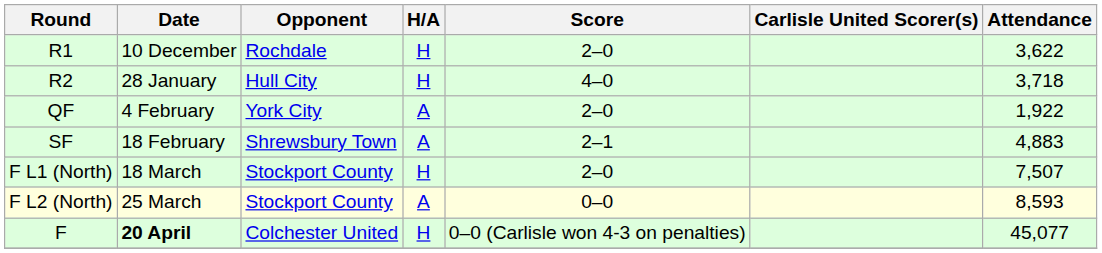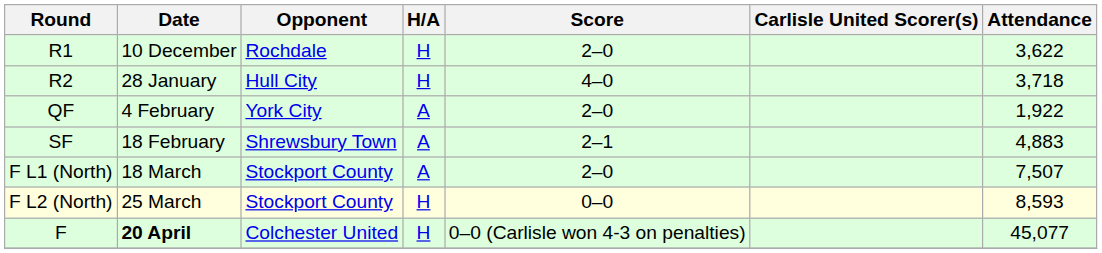 <table class="wikitable" style="text-align:center">
 <tr>
 <th>Round</th>
 <th>Date</th>
 <th>Opponent</th>
 <th>H/A</th>
 <th>Score</th>
 <th>Carlisle United Scorer(s)</th>
 <th>Attendance</th>
 </tr>
 <tr bgcolor=#ddffdd>
 <td>R1</td>
 <td align=left>10 December</td>
 <td align=left><a href='#'>Rochdale</a></td>
 <td><a href='#'>H</a></td>
 <td>2–0</td>
 <td align=left></td>
 <td>3,622</td>
 </tr>
 <tr bgcolor=#ddffdd>
 <td>R2</td>
 <td align=left>28 January</td>
 <td align=left><a href='#'>Hull City</a></td>
 <td><a href='#'>H</a></td>
 <td>4–0</td>
 <td align=left></td>
 <td>3,718</td>
 </tr>
 <tr bgcolor=#ddffdd>
 <td>QF</td>
 <td align=left>4 February</td>
 <td align=left><a href='#'>York City</a></td>
 <td><a href='#'>A</a></td>
 <td>2–0</td>
 <td align=left></td>
 <td>1,922</td>
 </tr>
 <tr bgcolor=#ddffdd>
 <td>SF</td>
 <td align=left>18 February</td>
 <td align=left><a href='#'>Shrewsbury Town</a></td>
 <td><a href='#'>A</a></td>
 <td>2–1</td>
 <td align=left></td>
 <td>4,883</td>
 </tr>
 <tr bgcolor=#ddffdd>
 <td>F L1 (North)</td>
 <td align=left>18 March</td>
 <td align=left><a href='#'>Stockport County</a></td>
-<td><a href='#'>H</a></td>
+<td><a href='#'>A</a></td>
 <td>2–0</td>
 <td align=left></td>
 <td>7,507</td>
 </tr>
 <tr bgcolor=#ffffdd>
 <td>F L2 (North)</td>
 <td align=left>25 March</td>
 <td align=left><a href='#'>Stockport County</a></td>
-<td><a href='#'>A</a></td>
+<td><a href='#'>H</a></td>
 <td>0–0</td>
 <td align=left></td>
 <td>8,593</td>
 </tr>
 <tr bgcolor=#ddffdd>
 <td>F</td>
 <td align=left><strong>20 April</strong></td>
 <td align=left><a href='#'>Colchester United</a></td>
 <td><a href='#'>H</a></td>
 <td>0–0 (Carlisle won 4-3 on penalties)</td>
 <td align=left></td>
 <td>45,077</td>
 </tr>
 <tr>
 </tr>
 </table>
